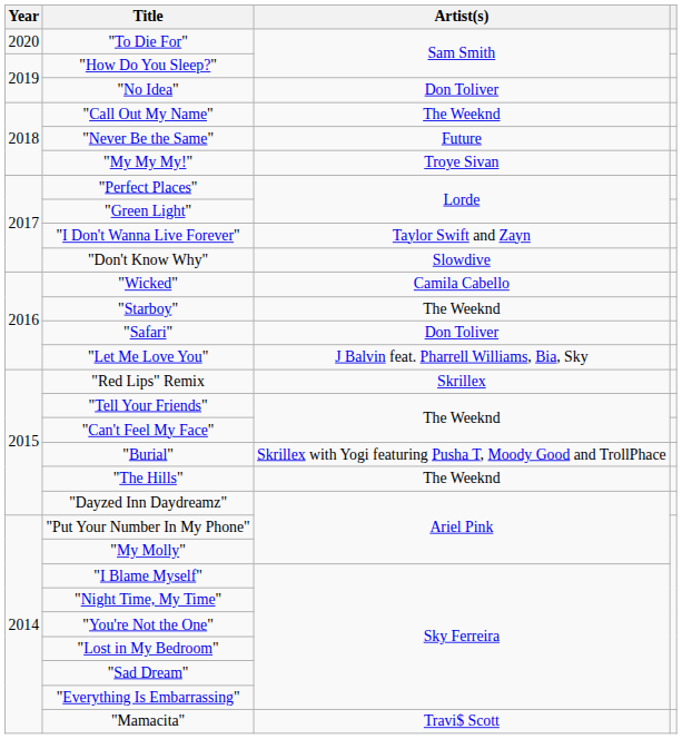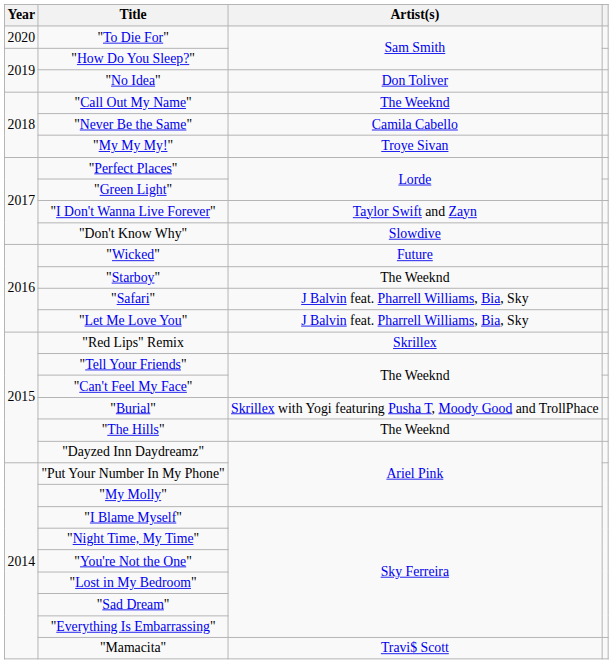 <table class="wikitable plainrowheaders" style="text-align:center;">
 <tr>
 <th scope="col">Year</th>
 <th scope="col">Title</th>
 <th scope="col">Artist(s)</th>
 <th scope="col"></th>
 </tr>
 <tr>
 <td>2020</td>
 <td>"<a href='#'>To Die For</a>"</td>
 <td rowspan="2"><a href='#'>Sam Smith</a></td>
 <td></td>
 </tr>
 <tr>
 <td rowspan="2">2019</td>
 <td>"<a href='#'>How Do You Sleep?</a>"</td>
 <td></td>
 </tr>
 <tr>
 <td>"<a href='#'>No Idea</a>"</td>
 <td><a href='#'>Don Toliver</a></td>
 <td></td>
 </tr>
 <tr>
 <td rowspan="3">2018</td>
 <td>"<a href='#'>Call Out My Name</a>"</td>
 <td><a href='#'>The Weeknd</a></td>
 <td></td>
 </tr>
 <tr>
 <td>"<a href='#'>Never Be the Same</a>"</td>
-<td><a href='#'>Future</a></td>
+<td><a href='#'>Camila Cabello</a></td>
 <td></td>
 </tr>
 <tr>
 <td>"<a href='#'>My My My!</a>"</td>
 <td><a href='#'>Troye Sivan</a></td>
 <td></td>
 </tr>
 <tr>
 <td rowspan="4">2017</td>
 <td>"<a href='#'>Perfect Places</a>"</td>
 <td rowspan="2"><a href='#'>Lorde</a></td>
 <td></td>
 </tr>
 <tr>
 <td>"<a href='#'>Green Light</a>"</td>
 <td></td>
 </tr>
 <tr>
 <td>"<a href='#'>I Don't Wanna Live Forever</a>"</td>
 <td><a href='#'>Taylor Swift</a> and <a href='#'>Zayn</a></td>
 <td></td>
 </tr>
 <tr>
 <td>"Don't Know Why"</td>
 <td><a href='#'>Slowdive</a></td>
 <td></td>
 </tr>
 <tr>
 <td rowspan="4">2016</td>
 <td>"<a href='#'>Wicked</a>"</td>
-<td><a href='#'>Camila Cabello</a></td>
+<td><a href='#'>Future</a></td>
 <td></td>
 </tr>
 <tr>
 <td>"<a href='#'>Starboy</a>"</td>
 <td>The Weeknd</td>
 <td></td>
 </tr>
 <tr>
 <td>"<a href='#'>Safari</a>"</td>
-<td><a href='#'>Don Toliver</a></td>
+<td><a href='#'>J Balvin</a> feat. <a href='#'>Pharrell Williams</a>, <a href='#'>Bia</a>, Sky</td>
 <td></td>
 </tr>
 <tr>
 <td>"<a href='#'>Let Me Love You</a>"</td>
 <td><a href='#'>J Balvin</a> feat. <a href='#'>Pharrell Williams</a>, <a href='#'>Bia</a>, Sky</td>
 <td></td>
 </tr>
 <tr>
 <td rowspan="6">2015</td>
 <td>"Red Lips" Remix</td>
 <td><a href='#'>Skrillex</a></td>
 <td></td>
 </tr>
 <tr>
 <td>"<a href='#'>Tell Your Friends</a>"</td>
 <td rowspan="2">The Weeknd</td>
 <td></td>
 </tr>
 <tr>
 <td>"<a href='#'>Can't Feel My Face</a>"</td>
 <td></td>
 </tr>
 <tr>
 <td>"<a href='#'>Burial</a>"</td>
 <td><a href='#'>Skrillex</a> with Yogi featuring <a href='#'>Pusha T</a>, <a href='#'>Moody Good</a> and TrollPhace</td>
 <td></td>
 </tr>
 <tr>
 <td>"<a href='#'>The Hills</a>"</td>
 <td>The Weeknd</td>
 <td></td>
 </tr>
 <tr>
 <td>"Dayzed Inn Daydreamz"</td>
 <td rowspan="3"><a href='#'>Ariel Pink</a></td>
 <td></td>
 </tr>
 <tr>
 <td rowspan="9">2014</td>
 <td>"Put Your Number In My Phone"</td>
 <td rowspan="8"></td>
 </tr>
 <tr>
 <td>"<a href='#'>My Molly</a>"</td>
 </tr>
 <tr>
 <td>"<a href='#'>I Blame Myself</a>"</td>
 <td rowspan="6"><a href='#'>Sky Ferreira</a></td>
 </tr>
 <tr>
 <td>"<a href='#'>Night Time, My Time</a>"</td>
 </tr>
 <tr>
 <td>"<a href='#'>You're Not the One</a>"</td>
 </tr>
 <tr>
 <td>"<a href='#'>Lost in My Bedroom</a>"</td>
 </tr>
 <tr>
 <td>"<a href='#'>Sad Dream</a>"</td>
 </tr>
 <tr>
 <td>"<a href='#'>Everything Is Embarrassing</a>"</td>
 </tr>
 <tr>
 <td>"Mamacita"</td>
 <td><a href='#'>Travi$ Scott</a></td>
 <td></td>
 </tr>
 </table>
